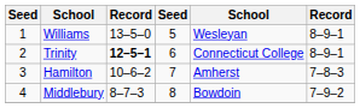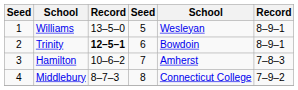 <table class="wikitable">
 <tr>
 <th>Seed</th>
 <th>School</th>
 <th>Record</th>
 <th>Seed</th>
 <th>School</th>
 <th>Record</th>
 </tr>
 <tr>
 <td align=center>1</td>
 <td><a href='#'>Williams</a></td>
 <td>13–5–0</td>
 <td align=center>5</td>
 <td><a href='#'>Wesleyan</a></td>
 <td>8–9–1</td>
 </tr>
 <tr>
 <td align=center>2</td>
 <td><a href='#'>Trinity</a></td>
 <td><strong>12–5–1</strong></td>
 <td align=center>6</td>
-<td><a href='#'>Connecticut College</a></td>
+<td><a href='#'>Bowdoin</a></td>
 <td>8–9–1</td>
 </tr>
 <tr>
 <td align=center>3</td>
 <td><a href='#'>Hamilton</a></td>
 <td>10–6–2</td>
 <td align=center>7</td>
 <td><a href='#'>Amherst</a></td>
 <td>7–8–3</td>
 </tr>
 <tr>
 <td align=center>4</td>
 <td><a href='#'>Middlebury</a></td>
 <td>8–7–3</td>
 <td align=center>8</td>
-<td><a href='#'>Bowdoin</a></td>
+<td><a href='#'>Connecticut College</a></td>
 <td>7–9–2</td>
 </tr>
 <tr>
 </tr>
 </table>
